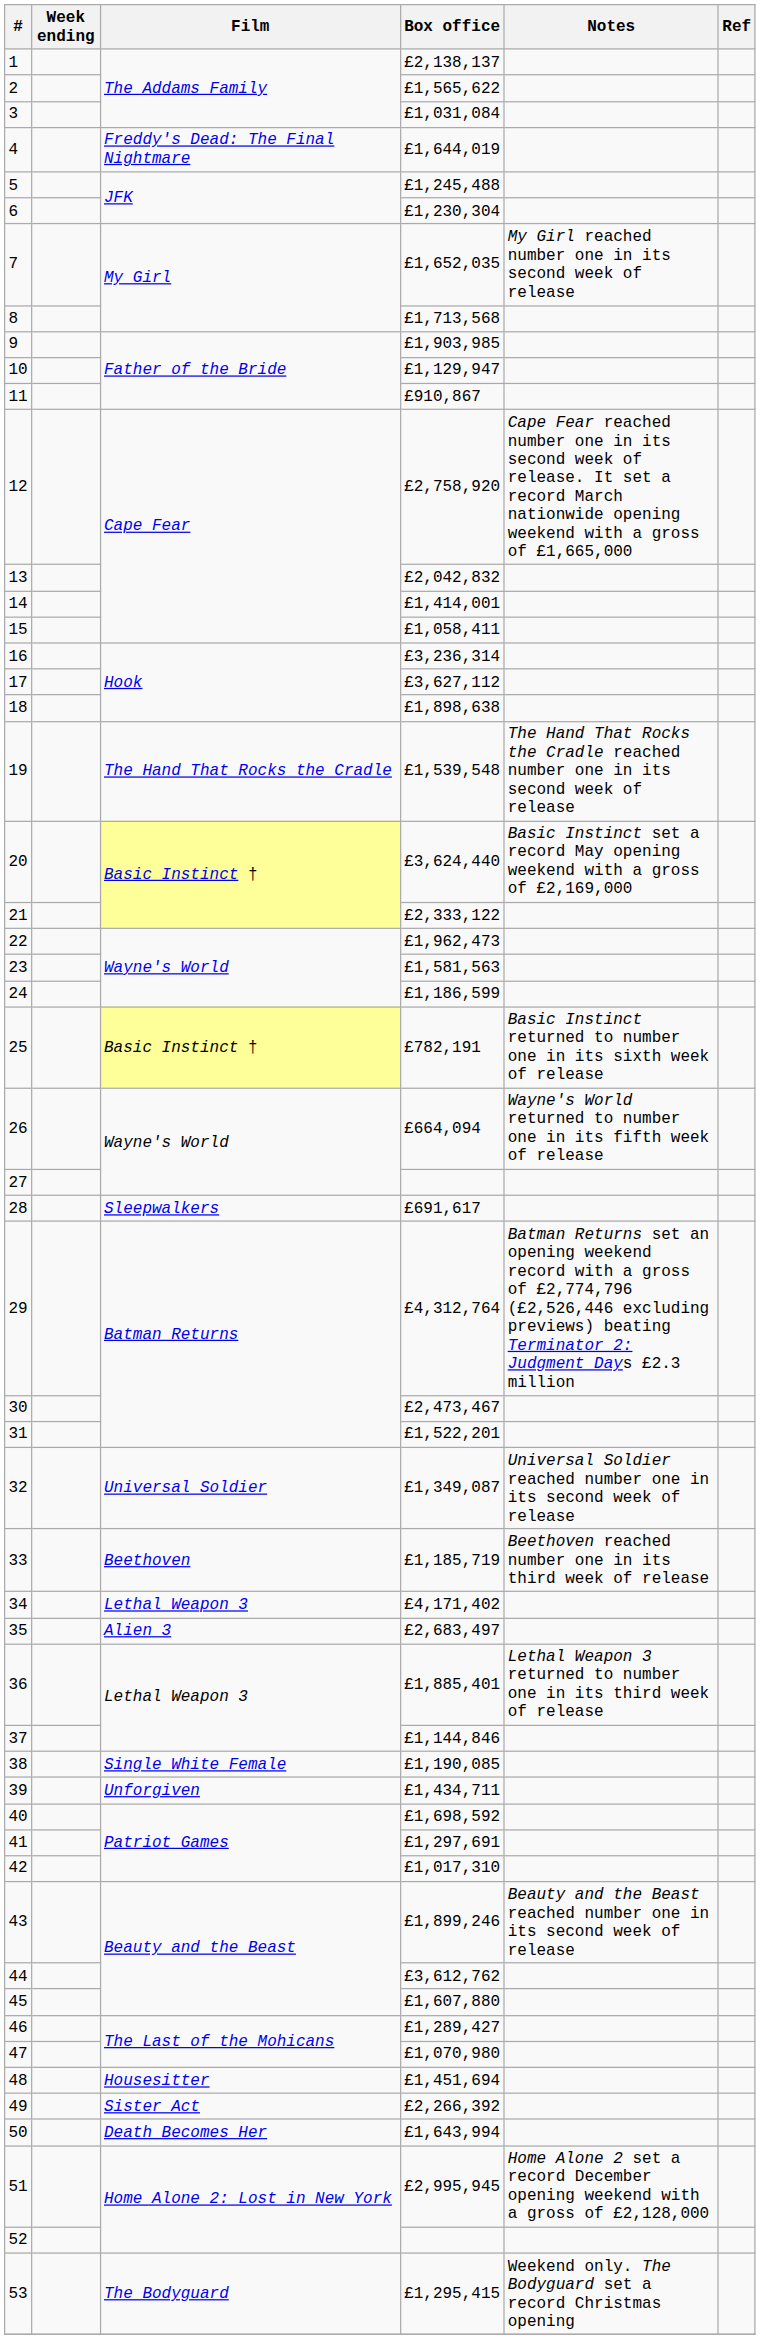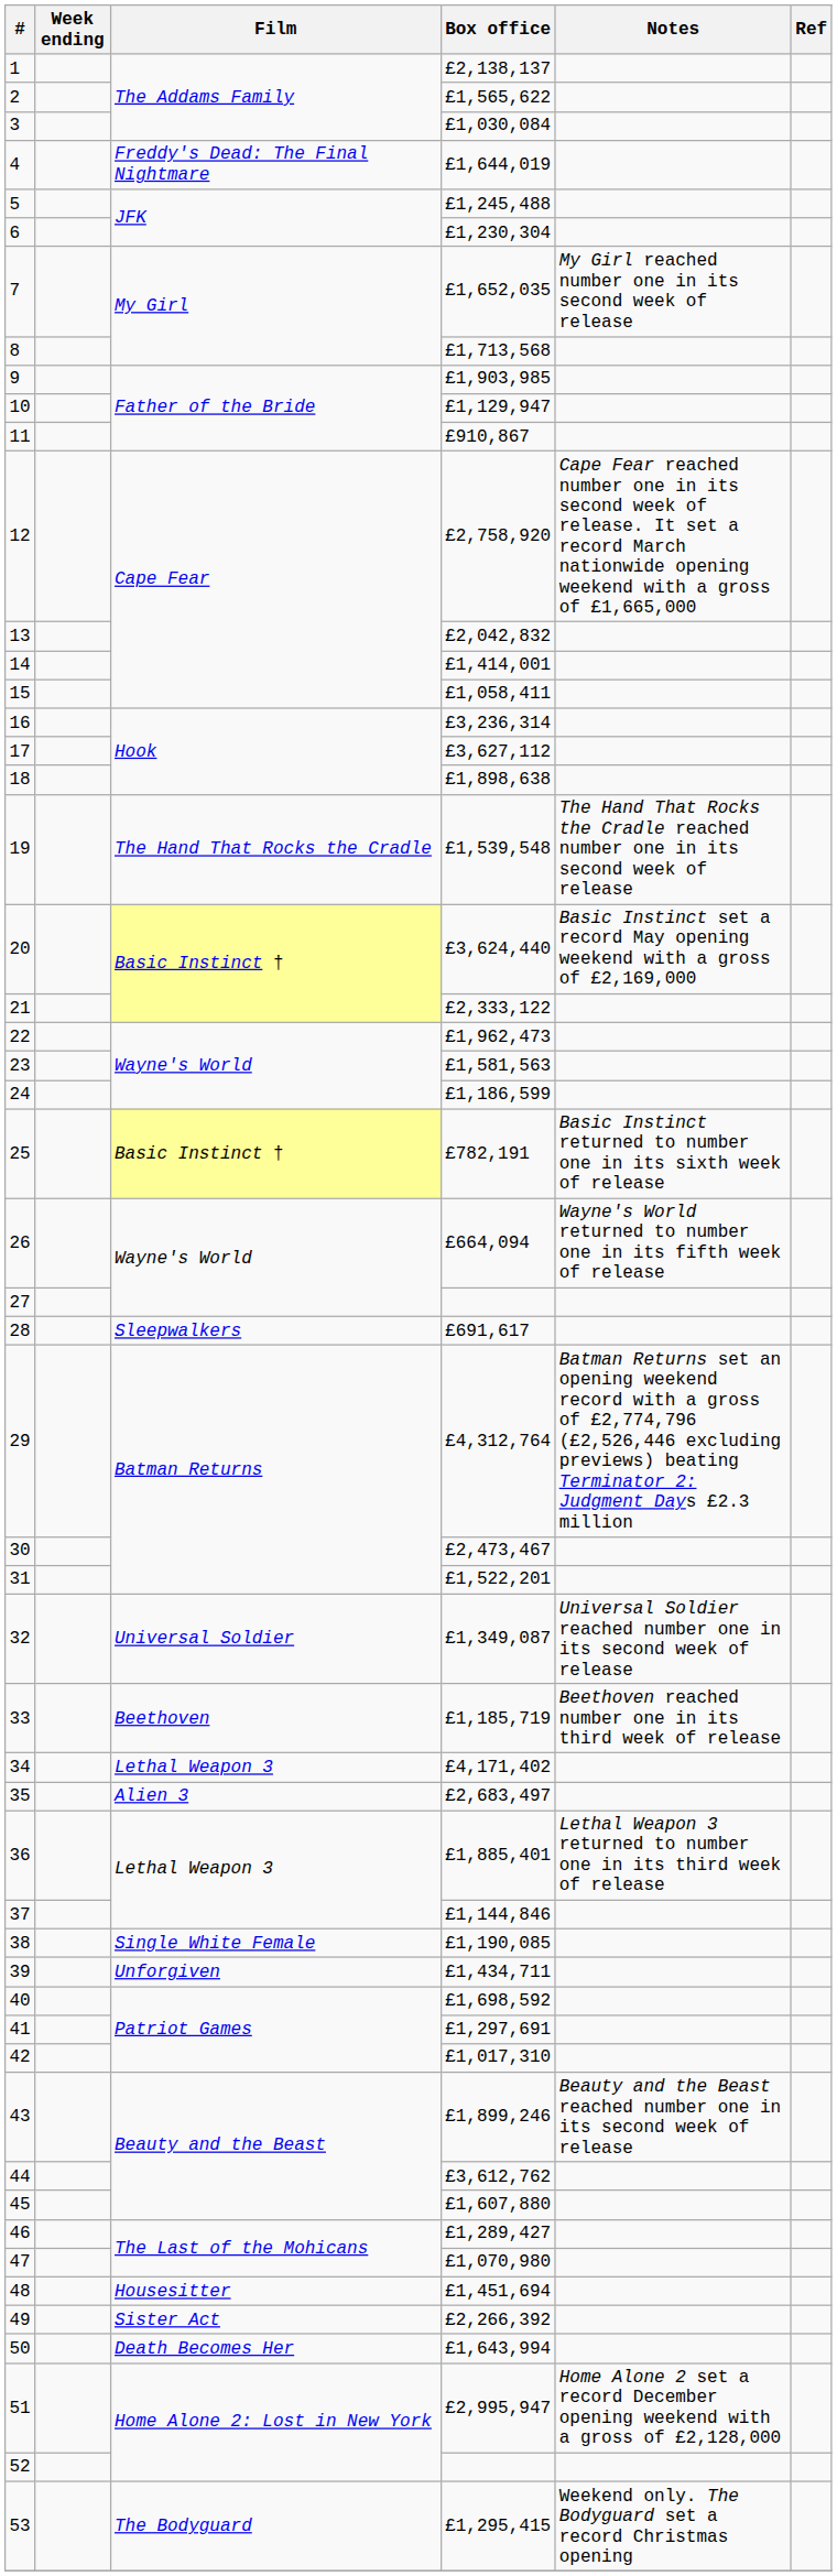 <table class="wikitable sortable">
 <tr>
 <th abbr="Week">#</th>
 <th abbr="Date">Week ending</th>
 <th width="40%">Film</th>
 <th abbr="Box office">Box office</th>
 <th>Notes</th>
 <th>Ref</th>
 </tr>
 <tr>
 <td>1</td>
 <td></td>
 <td rowspan="3"><em><a href='#'>The Addams Family</a></em></td>
 <td>£2,138,137</td>
 <td></td>
 <td></td>
 </tr>
 <tr>
 <td>2</td>
 <td></td>
 <td>£1,565,622</td>
 <td></td>
 <td></td>
 </tr>
 <tr>
 <td>3</td>
 <td></td>
-<td>£1,031,084</td>
+<td>£1,030,084</td>
 <td></td>
 <td></td>
 </tr>
 <tr>
 <td>4</td>
 <td></td>
 <td><em><a href='#'>Freddy's Dead: The Final Nightmare</a></em></td>
 <td>£1,644,019</td>
 <td></td>
 <td></td>
 </tr>
 <tr>
 <td>5</td>
 <td></td>
 <td rowspan="2"><em><a href='#'>JFK</a></em></td>
 <td>£1,245,488</td>
 <td></td>
 <td></td>
 </tr>
 <tr>
 <td>6</td>
 <td></td>
 <td>£1,230,304</td>
 <td></td>
 <td></td>
 </tr>
 <tr>
 <td>7</td>
 <td></td>
 <td rowspan="2"><em><a href='#'>My Girl</a></em></td>
 <td>£1,652,035</td>
 <td><em>My Girl</em> reached number one in its second week of release</td>
 <td></td>
 </tr>
 <tr>
 <td>8</td>
 <td></td>
 <td>£1,713,568</td>
 <td></td>
 <td></td>
 </tr>
 <tr>
 <td>9</td>
 <td></td>
 <td rowspan="3"><em><a href='#'>Father of the Bride</a></em></td>
 <td>£1,903,985</td>
 <td></td>
 <td></td>
 </tr>
 <tr>
 <td>10</td>
 <td></td>
 <td>£1,129,947</td>
 <td></td>
 <td></td>
 </tr>
 <tr>
 <td>11</td>
 <td></td>
 <td>£910,867</td>
 <td></td>
 <td></td>
 </tr>
 <tr>
 <td>12</td>
 <td></td>
 <td rowspan="4"><em><a href='#'>Cape Fear</a></em></td>
 <td>£2,758,920</td>
 <td><em>Cape Fear</em> reached number one in its second week of release. It set a record March nationwide opening weekend with a gross of £1,665,000</td>
 <td></td>
 </tr>
 <tr>
 <td>13</td>
 <td></td>
 <td>£2,042,832</td>
 <td></td>
 <td></td>
 </tr>
 <tr>
 <td>14</td>
 <td></td>
 <td>£1,414,001</td>
 <td></td>
 <td></td>
 </tr>
 <tr>
 <td>15</td>
 <td></td>
 <td>£1,058,411</td>
 <td></td>
 <td></td>
 </tr>
 <tr>
 <td>16</td>
 <td></td>
 <td rowspan="3"><em><a href='#'>Hook</a></em></td>
 <td>£3,236,314</td>
 <td></td>
 <td></td>
 </tr>
 <tr>
 <td>17</td>
 <td></td>
 <td>£3,627,112</td>
 <td></td>
 <td></td>
 </tr>
 <tr>
 <td>18</td>
 <td></td>
 <td>£1,898,638</td>
 <td></td>
 <td></td>
 </tr>
 <tr>
 <td>19</td>
 <td></td>
 <td><em><a href='#'>The Hand That Rocks the Cradle</a></em></td>
 <td>£1,539,548</td>
 <td><em>The Hand That Rocks the Cradle</em> reached number one in its second week of release</td>
 <td></td>
 </tr>
 <tr>
 <td>20</td>
 <td></td>
 <td rowspan="2" style="background-color:#FFFF99"><em><a href='#'>Basic Instinct</a></em> †</td>
 <td>£3,624,440</td>
 <td><em>Basic Instinct</em> set a record May opening weekend with a gross of £2,169,000</td>
 <td></td>
 </tr>
 <tr>
 <td>21</td>
 <td></td>
 <td>£2,333,122</td>
 <td></td>
 <td></td>
 </tr>
 <tr>
 <td>22</td>
 <td></td>
 <td rowspan="3"><em><a href='#'>Wayne's World</a></em></td>
 <td>£1,962,473</td>
 <td></td>
 <td></td>
 </tr>
 <tr>
 <td>23</td>
 <td></td>
 <td>£1,581,563</td>
 <td></td>
 <td></td>
 </tr>
 <tr>
 <td>24</td>
 <td></td>
 <td>£1,186,599</td>
 <td></td>
 <td></td>
 </tr>
 <tr>
 <td>25</td>
 <td></td>
 <td style="background-color:#FFFF99"><em>Basic Instinct</em> †</td>
 <td>£782,191</td>
 <td><em>Basic Instinct</em> returned to number one in its sixth week of release</td>
 <td></td>
 </tr>
 <tr>
 <td>26</td>
 <td></td>
 <td rowspan="2"><em>Wayne's World</em></td>
 <td>£664,094</td>
 <td><em>Wayne's World</em> returned to number one in its fifth week of release</td>
 <td></td>
 </tr>
 <tr>
 <td>27</td>
 <td></td>
 <td></td>
 <td></td>
 <td></td>
 </tr>
 <tr>
 <td>28</td>
 <td></td>
 <td><em><a href='#'>Sleepwalkers</a></em></td>
 <td>£691,617</td>
 <td></td>
 <td></td>
 </tr>
 <tr>
 <td>29</td>
 <td></td>
 <td rowspan="3"><em><a href='#'>Batman Returns</a></em></td>
 <td>£4,312,764</td>
 <td><em>Batman Returns</em> set an opening weekend record with a gross of £2,774,796 (£2,526,446 excluding previews) beating <em><a href='#'>Terminator 2: Judgment Day</a></em>s £2.3 million</td>
 <td></td>
 </tr>
 <tr>
 <td>30</td>
 <td></td>
 <td>£2,473,467</td>
 <td></td>
 <td></td>
 </tr>
 <tr>
 <td>31</td>
 <td></td>
 <td>£1,522,201</td>
 <td></td>
 <td></td>
 </tr>
 <tr>
 <td>32</td>
 <td></td>
 <td><em><a href='#'>Universal Soldier</a></em></td>
 <td>£1,349,087</td>
 <td><em>Universal Soldier</em> reached number one in its second week of release</td>
 <td></td>
 </tr>
 <tr>
 <td>33</td>
 <td></td>
 <td><em><a href='#'>Beethoven</a></em></td>
 <td>£1,185,719</td>
 <td><em>Beethoven</em> reached number one in its third week of release</td>
 <td></td>
 </tr>
 <tr>
 <td>34</td>
 <td></td>
 <td><em><a href='#'>Lethal Weapon 3</a></em></td>
 <td>£4,171,402</td>
 <td></td>
 <td></td>
 </tr>
 <tr>
 <td>35</td>
 <td></td>
 <td><em><a href='#'>Alien 3</a></em></td>
 <td>£2,683,497</td>
 <td></td>
 <td></td>
 </tr>
 <tr>
 <td>36</td>
 <td></td>
 <td rowspan="2"><em>Lethal Weapon 3</em></td>
 <td>£1,885,401</td>
 <td><em>Lethal Weapon 3</em> returned to number one in its third week of release</td>
 <td></td>
 </tr>
 <tr>
 <td>37</td>
 <td></td>
 <td>£1,144,846</td>
 <td></td>
 <td></td>
 </tr>
 <tr>
 <td>38</td>
 <td></td>
 <td><em><a href='#'>Single White Female</a></em></td>
 <td>£1,190,085</td>
 <td></td>
 <td></td>
 </tr>
 <tr>
 <td>39</td>
 <td></td>
 <td><em><a href='#'>Unforgiven</a></em></td>
 <td>£1,434,711</td>
 <td></td>
 <td></td>
 </tr>
 <tr>
 <td>40</td>
 <td></td>
 <td rowspan="3"><em><a href='#'>Patriot Games</a></em></td>
 <td>£1,698,592</td>
 <td></td>
 <td></td>
 </tr>
 <tr>
 <td>41</td>
 <td></td>
 <td>£1,297,691</td>
 <td></td>
 <td></td>
 </tr>
 <tr>
 <td>42</td>
 <td></td>
 <td>£1,017,310</td>
 <td></td>
 <td></td>
 </tr>
 <tr>
 <td>43</td>
 <td></td>
 <td rowspan="3"><em><a href='#'>Beauty and the Beast</a></em></td>
 <td>£1,899,246</td>
 <td><em>Beauty and the Beast</em> reached number one in its second week of release</td>
 <td></td>
 </tr>
 <tr>
 <td>44</td>
 <td></td>
 <td>£3,612,762</td>
 <td></td>
 <td></td>
 </tr>
 <tr>
 <td>45</td>
 <td></td>
 <td>£1,607,880</td>
 <td></td>
 <td></td>
 </tr>
 <tr>
 <td>46</td>
 <td></td>
 <td rowspan="2"><em><a href='#'>The Last of the Mohicans</a></em></td>
 <td>£1,289,427</td>
 <td></td>
 <td></td>
 </tr>
 <tr>
 <td>47</td>
 <td></td>
 <td>£1,070,980</td>
 <td></td>
 <td></td>
 </tr>
 <tr>
 <td>48</td>
 <td></td>
 <td><em><a href='#'>Housesitter</a></em></td>
 <td>£1,451,694</td>
 <td></td>
 <td></td>
 </tr>
 <tr>
 <td>49</td>
 <td></td>
 <td><em><a href='#'>Sister Act</a></em></td>
 <td>£2,266,392</td>
 <td></td>
 <td></td>
 </tr>
 <tr>
 <td>50</td>
 <td></td>
 <td><em><a href='#'>Death Becomes Her</a></em></td>
 <td>£1,643,994</td>
 <td></td>
 <td></td>
 </tr>
 <tr>
 <td>51</td>
 <td></td>
 <td rowspan="2"><em><a href='#'>Home Alone 2: Lost in New York</a></em></td>
-<td>£2,995,945</td>
+<td>£2,995,947</td>
 <td><em>Home Alone 2</em> set a record December opening weekend with a gross of £2,128,000</td>
 <td></td>
 </tr>
 <tr>
 <td>52</td>
 <td></td>
 <td></td>
 <td></td>
 <td></td>
 </tr>
 <tr>
 <td>53</td>
 <td></td>
 <td><em><a href='#'>The Bodyguard</a></em></td>
 <td>£1,295,415</td>
 <td>Weekend only. <em>The Bodyguard</em> set a record Christmas opening</td>
 <td></td>
 </tr>
 <tr>
 </tr>
 </table>
